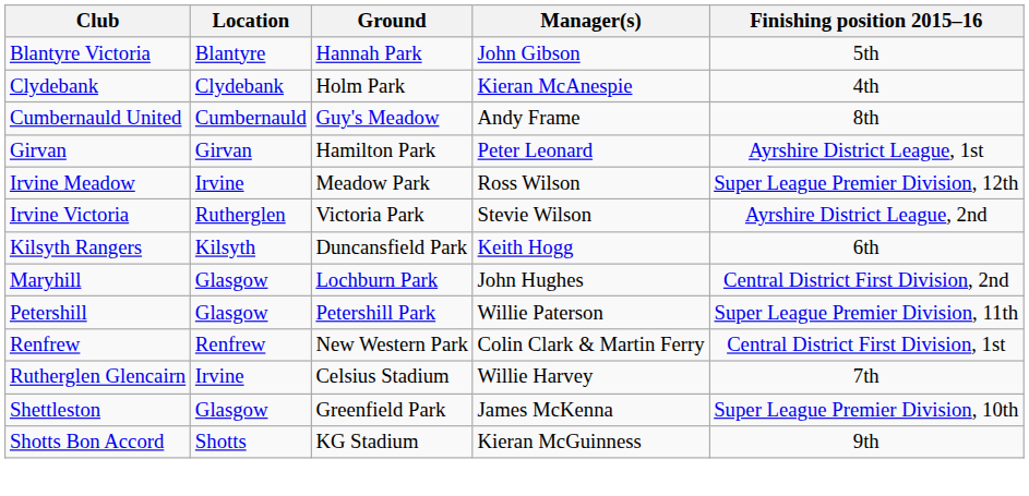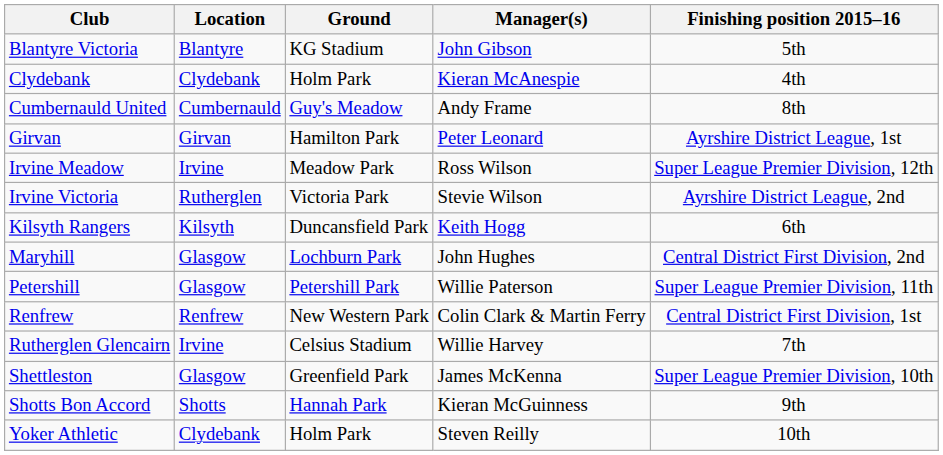 <table class="wikitable sortable">
 <tr>
 <th>Club</th>
 <th>Location</th>
 <th>Ground</th>
 <th>Manager(s)</th>
 <th>Finishing position 2015–16</th>
 </tr>
 <tr>
 <td style="text-align:left;"><a href='#'>Blantyre Victoria</a></td>
 <td><a href='#'>Blantyre</a></td>
-<td><a href='#'>Hannah Park</a></td>
+<td>KG Stadium</td>
 <td><a href='#'>John Gibson</a></td>
 <td align="center">5th</td>
 </tr>
 <tr>
 <td style="text-align:left;"><a href='#'>Clydebank</a></td>
 <td><a href='#'>Clydebank</a></td>
 <td>Holm Park</td>
 <td><a href='#'>Kieran McAnespie</a></td>
 <td align="center">4th</td>
 </tr>
 <tr>
 <td style="text-align:left;"><a href='#'>Cumbernauld United</a></td>
 <td><a href='#'>Cumbernauld</a></td>
 <td><a href='#'>Guy's Meadow</a></td>
 <td>Andy Frame</td>
 <td align="center">8th</td>
 </tr>
 <tr>
 <td style="text-align:left;"><a href='#'>Girvan</a></td>
 <td><a href='#'>Girvan</a></td>
 <td>Hamilton Park</td>
 <td><a href='#'>Peter Leonard</a></td>
 <td align="center"><a href='#'>Ayrshire District League</a>, 1st</td>
 </tr>
 <tr>
 <td style="text-align:left;"><a href='#'>Irvine Meadow</a></td>
 <td><a href='#'>Irvine</a></td>
 <td>Meadow Park</td>
 <td>Ross Wilson</td>
 <td align="center"><a href='#'>Super League Premier Division</a>, 12th</td>
 </tr>
 <tr>
 <td style="text-align:left;"><a href='#'>Irvine Victoria</a></td>
 <td><a href='#'>Rutherglen</a></td>
 <td>Victoria Park</td>
 <td>Stevie Wilson</td>
 <td align="center"><a href='#'>Ayrshire District League</a>, 2nd</td>
 </tr>
 <tr>
 <td style="text-align:left;"><a href='#'>Kilsyth Rangers</a></td>
 <td><a href='#'>Kilsyth</a></td>
 <td>Duncansfield Park</td>
 <td><a href='#'>Keith Hogg</a></td>
 <td align="center">6th</td>
 </tr>
 <tr>
 <td style="text-align:left;"><a href='#'>Maryhill</a></td>
 <td><a href='#'>Glasgow</a></td>
 <td><a href='#'>Lochburn Park</a></td>
 <td>John Hughes</td>
 <td align="center"><a href='#'>Central District First Division</a>, 2nd</td>
 </tr>
 <tr>
 <td style="text-align:left;"><a href='#'>Petershill</a></td>
 <td><a href='#'>Glasgow</a></td>
 <td><a href='#'>Petershill Park</a></td>
 <td>Willie Paterson</td>
 <td align="center"><a href='#'>Super League Premier Division</a>, 11th</td>
 </tr>
 <tr>
 <td style="text-align:left;"><a href='#'>Renfrew</a></td>
 <td><a href='#'>Renfrew</a></td>
 <td>New Western Park</td>
 <td>Colin Clark & Martin Ferry</td>
 <td align="center"><a href='#'>Central District First Division</a>, 1st</td>
 </tr>
 <tr>
 <td style="text-align:left;"><a href='#'>Rutherglen Glencairn</a></td>
 <td><a href='#'>Irvine</a></td>
 <td>Celsius Stadium</td>
 <td>Willie Harvey</td>
 <td align="center">7th</td>
 </tr>
 <tr>
 <td style="text-align:left;"><a href='#'>Shettleston</a></td>
 <td><a href='#'>Glasgow</a></td>
 <td>Greenfield Park</td>
 <td>James McKenna</td>
 <td align="center"><a href='#'>Super League Premier Division</a>, 10th</td>
 </tr>
 <tr>
 <td style="text-align:left;"><a href='#'>Shotts Bon Accord</a></td>
 <td><a href='#'>Shotts</a></td>
-<td>KG Stadium</td>
+<td><a href='#'>Hannah Park</a></td>
 <td>Kieran McGuinness</td>
 <td align="center">9th</td>
 </tr>
+<tr>
+<td style="text-align:left;"><a href='#'>Yoker Athletic</a></td>
+<td><a href='#'>Clydebank</a></td>
+<td>Holm Park</td>
+<td>Steven Reilly</td>
+<td align="center">10th</td>
+</tr>
 </table>
